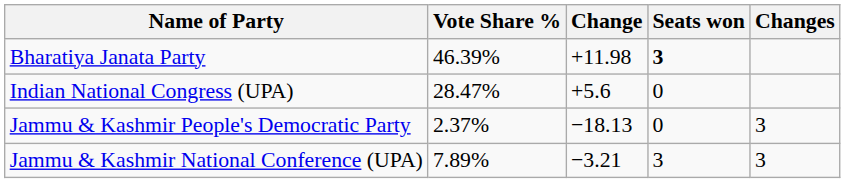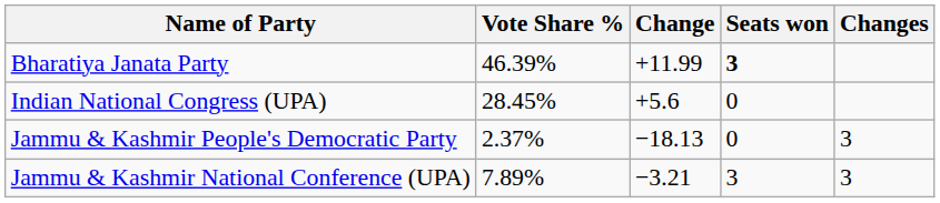 <table class="wikitable sortable">
 <tr>
 <th>Name of Party</th>
 <th>Vote Share %</th>
 <th>Change</th>
 <th>Seats won</th>
 <th>Changes</th>
 </tr>
 <tr>
 <td><a href='#'>Bharatiya Janata Party</a></td>
 <td>46.39%</td>
-<td>+11.98</td>
+<td>+11.99</td>
 <td><strong>3</strong></td>
 <td></td>
 </tr>
 <tr>
 <td><a href='#'>Indian National Congress</a> (UPA)</td>
-<td>28.47%</td>
+<td>28.45%</td>
 <td>+5.6</td>
 <td>0</td>
 <td></td>
 </tr>
 <tr>
 <td><a href='#'>Jammu & Kashmir People's Democratic Party</a></td>
 <td>2.37%</td>
 <td>−18.13</td>
 <td>0</td>
 <td>3</td>
 </tr>
 <tr>
 <td><a href='#'>Jammu & Kashmir National Conference</a> (UPA)</td>
 <td>7.89%</td>
 <td>−3.21</td>
 <td>3</td>
 <td>3</td>
 </tr>
 </table>
